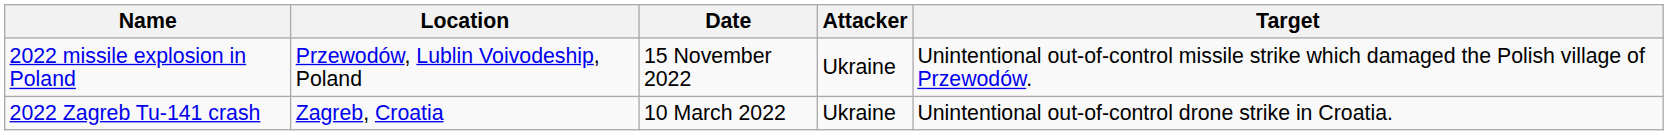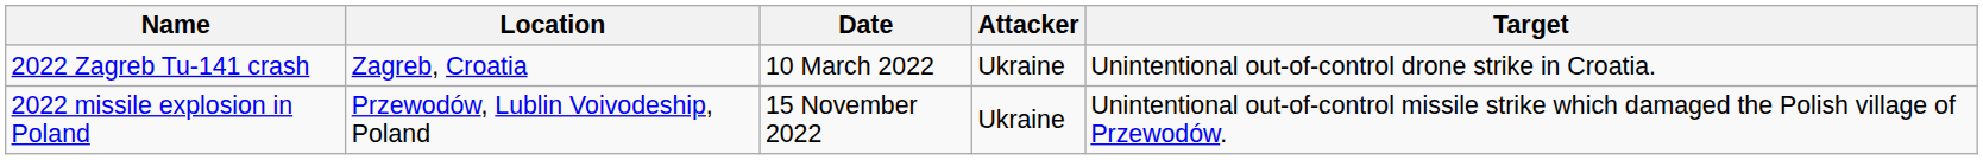 <table class="wikitable sortable">
 <tr>
 <th>Name</th>
 <th>Location</th>
 <th>Date</th>
 <th>Attacker</th>
 <th>Target</th>
 </tr>
 <tr>
+<td><a href='#'>2022 Zagreb Tu-141 crash</a></td>
+<td><a href='#'>Zagreb</a>, <a href='#'>Croatia</a></td>
+<td>10 March 2022</td>
+<td>Ukraine</td>
+<td>Unintentional out-of-control drone strike in Croatia.</td>
+</tr>
+<tr>
 <td><a href='#'>2022 missile explosion in Poland</a></td>
 <td><a href='#'>Przewodów</a>, <a href='#'>Lublin Voivodeship</a>, Poland</td>
 <td>15 November 2022</td>
 <td>Ukraine</td>
 <td>Unintentional out-of-control missile strike which damaged the Polish village of <a href='#'>Przewodów</a>.</td>
 </tr>
-<tr>
-<td><a href='#'>2022 Zagreb Tu-141 crash</a></td>
-<td><a href='#'>Zagreb</a>, <a href='#'>Croatia</a></td>
-<td>10 March 2022</td>
-<td>Ukraine</td>
-<td>Unintentional out-of-control drone strike in Croatia.</td>
-</tr>
 </table>
